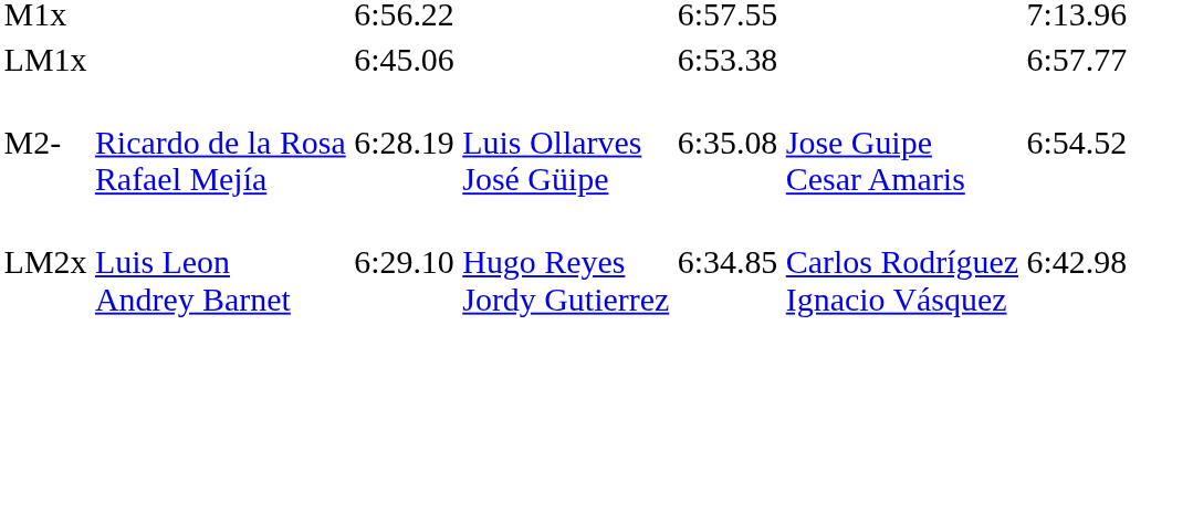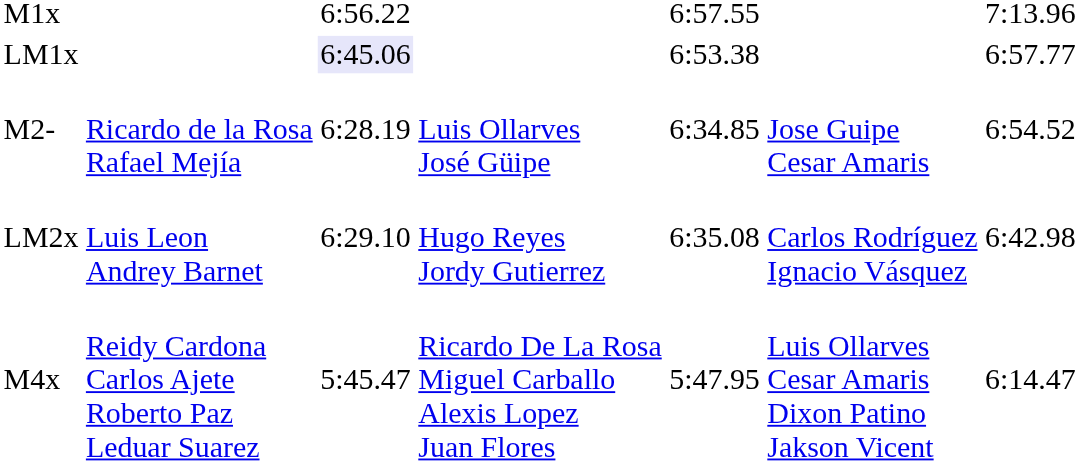 <table>
 <tr>
 <td>M1x</td>
 <td></td>
 <td>6:56.22</td>
 <td></td>
 <td>6:57.55</td>
 <td></td>
 <td>7:13.96</td>
 </tr>
 <tr>
 <td>LM1x</td>
 <td></td>
-<td>6:45.06</td>
+<td style="background: lavender;">6:45.06</td>
 <td></td>
 <td>6:53.38</td>
 <td></td>
 <td>6:57.77</td>
 </tr>
 <tr>
 <td>M2-</td>
 <td><br><a href='#'>Ricardo de la Rosa</a><br><a href='#'>Rafael Mejía</a></td>
 <td>6:28.19</td>
 <td><br><a href='#'>Luis Ollarves</a><br><a href='#'>José Güipe</a></td>
-<td>6:35.08</td>
+<td>6:34.85</td>
 <td><br><a href='#'>Jose Guipe</a><br><a href='#'>Cesar Amaris</a></td>
 <td>6:54.52</td>
 </tr>
 <tr>
 <td>LM2x</td>
 <td><br><a href='#'>Luis Leon</a><br><a href='#'>Andrey Barnet</a></td>
 <td>6:29.10</td>
 <td><br><a href='#'>Hugo Reyes</a><br><a href='#'>Jordy Gutierrez</a></td>
-<td>6:34.85</td>
+<td>6:35.08</td>
 <td><br><a href='#'>Carlos Rodríguez</a><br><a href='#'>Ignacio Vásquez</a></td>
 <td>6:42.98</td>
 </tr>
+<tr>
+<td>M4x</td>
+<td><br><a href='#'>Reidy Cardona</a><br><a href='#'>Carlos Ajete</a><br><a href='#'>Roberto Paz</a><br><a href='#'>Leduar Suarez</a></td>
+<td>5:45.47</td>
+<td><br><a href='#'>Ricardo De La Rosa</a><br><a href='#'>Miguel Carballo</a><br><a href='#'>Alexis Lopez</a><br><a href='#'>Juan Flores</a></td>
+<td>5:47.95</td>
+<td><br><a href='#'>Luis Ollarves</a><br><a href='#'>Cesar Amaris</a><br><a href='#'>Dixon Patino</a><br><a href='#'>Jakson Vicent</a></td>
+<td>6:14.47</td>
+</tr>
 </table>
